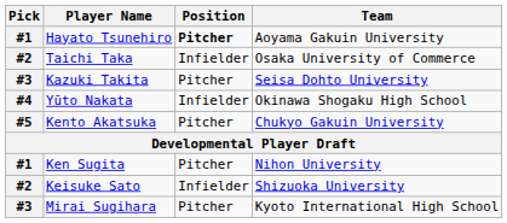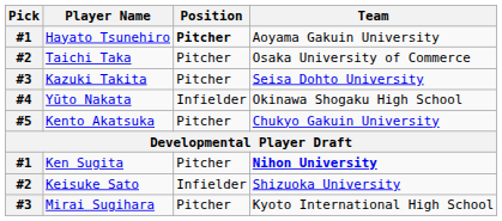 <table class="wikitable">
 <tr>
 <th>Pick</th>
 <th>Player Name</th>
 <th>Position</th>
 <th>Team</th>
 </tr>
 <tr>
 <th>#1</th>
 <td><a href='#'>Hayato Tsunehiro</a></td>
 <td><strong>Pitcher</strong></td>
 <td>Aoyama Gakuin University</td>
 </tr>
 <tr>
 <th>#2</th>
 <td><a href='#'>Taichi Taka</a></td>
-<td>Infielder</td>
+<td>Pitcher</td>
 <td>Osaka University of Commerce</td>
 </tr>
 <tr>
 <th>#3</th>
 <td><a href='#'>Kazuki Takita</a></td>
 <td>Pitcher</td>
 <td><a href='#'>Seisa Dohto University</a></td>
 </tr>
 <tr>
 <th>#4</th>
 <td><a href='#'>Yūto Nakata</a></td>
 <td>Infielder</td>
 <td>Okinawa Shogaku High School</td>
 </tr>
 <tr>
 <th>#5</th>
 <td><a href='#'>Kento Akatsuka</a></td>
 <td>Pitcher</td>
 <td><a href='#'>Chukyo Gakuin University</a></td>
 </tr>
 <tr>
 <th colspan="5">Developmental Player Draft</th>
 </tr>
 <tr>
 <th>#1</th>
 <td><a href='#'>Ken Sugita</a></td>
 <td>Pitcher</td>
-<td><a href='#'>Nihon University</a></td>
+<td><strong><a href='#'>Nihon University</a></strong></td>
 </tr>
 <tr>
 <th>#2</th>
 <td><a href='#'>Keisuke Sato</a></td>
 <td>Infielder</td>
 <td><a href='#'>Shizuoka University</a></td>
 </tr>
 <tr>
 <th>#3</th>
 <td><a href='#'>Mirai Sugihara</a></td>
 <td>Pitcher</td>
 <td>Kyoto International High School</td>
 </tr>
 </table>
